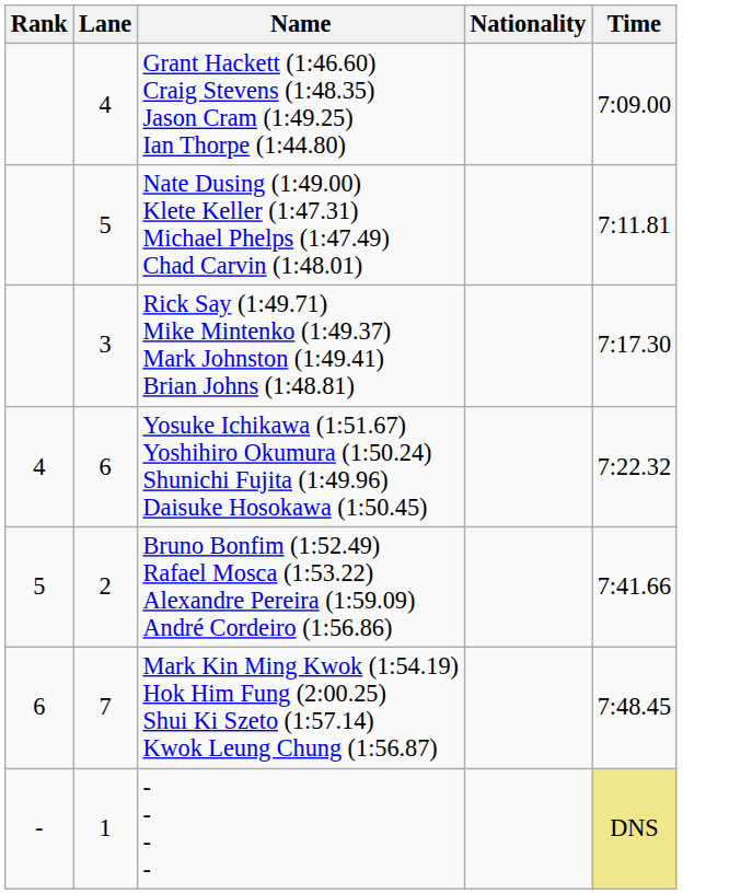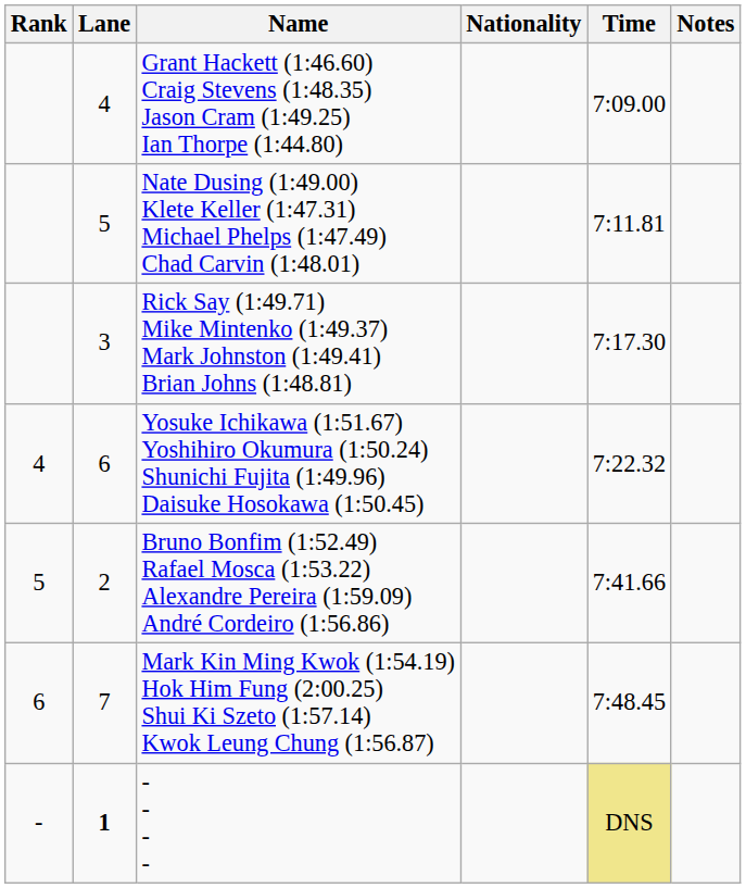 <table class="wikitable sortable" style="text-align:center">
 <tr>
 <th>Rank</th>
 <th>Lane</th>
 <th>Name</th>
 <th>Nationality</th>
 <th>Time</th>
+<th>Notes</th>
 </tr>
 <tr>
 <td></td>
 <td>4</td>
 <td align=left><a href='#'>Grant Hackett</a> (1:46.60) <br> <a href='#'>Craig Stevens</a> (1:48.35) <br> <a href='#'>Jason Cram</a> (1:49.25) <br> <a href='#'>Ian Thorpe</a> (1:44.80)</td>
 <td align=left></td>
 <td>7:09.00</td>
+<td></td>
 </tr>
 <tr>
 <td></td>
 <td>5</td>
 <td align=left><a href='#'>Nate Dusing</a> (1:49.00) <br> <a href='#'>Klete Keller</a> (1:47.31) <br> <a href='#'>Michael Phelps</a> (1:47.49) <br> <a href='#'>Chad Carvin</a> (1:48.01)</td>
 <td align=left></td>
 <td>7:11.81</td>
+<td></td>
 </tr>
 <tr>
 <td></td>
 <td>3</td>
 <td align=left><a href='#'>Rick Say</a> (1:49.71) <br> <a href='#'>Mike Mintenko</a> (1:49.37) <br> <a href='#'>Mark Johnston</a> (1:49.41) <br> <a href='#'>Brian Johns</a> (1:48.81)</td>
 <td align=left></td>
 <td>7:17.30</td>
+<td></td>
 </tr>
 <tr>
 <td>4</td>
 <td>6</td>
 <td align=left><a href='#'>Yosuke Ichikawa</a> (1:51.67) <br> <a href='#'>Yoshihiro Okumura</a> (1:50.24) <br> <a href='#'>Shunichi Fujita</a> (1:49.96) <br> <a href='#'>Daisuke Hosokawa</a> (1:50.45)</td>
 <td align=left></td>
 <td>7:22.32</td>
+<td></td>
 </tr>
 <tr>
 <td>5</td>
 <td>2</td>
 <td align=left><a href='#'>Bruno Bonfim</a> (1:52.49) <br><a href='#'>Rafael Mosca</a> (1:53.22) <br><a href='#'>Alexandre Pereira</a> (1:59.09) <br><a href='#'>André Cordeiro</a> (1:56.86)</td>
 <td align=left></td>
 <td>7:41.66</td>
+<td></td>
 </tr>
 <tr>
 <td>6</td>
 <td>7</td>
 <td align=left><a href='#'>Mark Kin Ming Kwok</a> (1:54.19) <br> <a href='#'>Hok Him Fung</a> (2:00.25) <br> <a href='#'>Shui Ki Szeto</a> (1:57.14) <br> <a href='#'>Kwok Leung Chung</a> (1:56.87)</td>
 <td align=left></td>
 <td>7:48.45</td>
+<td></td>
 </tr>
 <tr>
 <td>-</td>
-<td>1</td>
+<td><strong>1</strong></td>
 <td align=left>- <br> - <br> - <br> -</td>
 <td align=left></td>
 <td style="background: khaki;">DNS</td>
+<td></td>
 </tr>
 </table>
